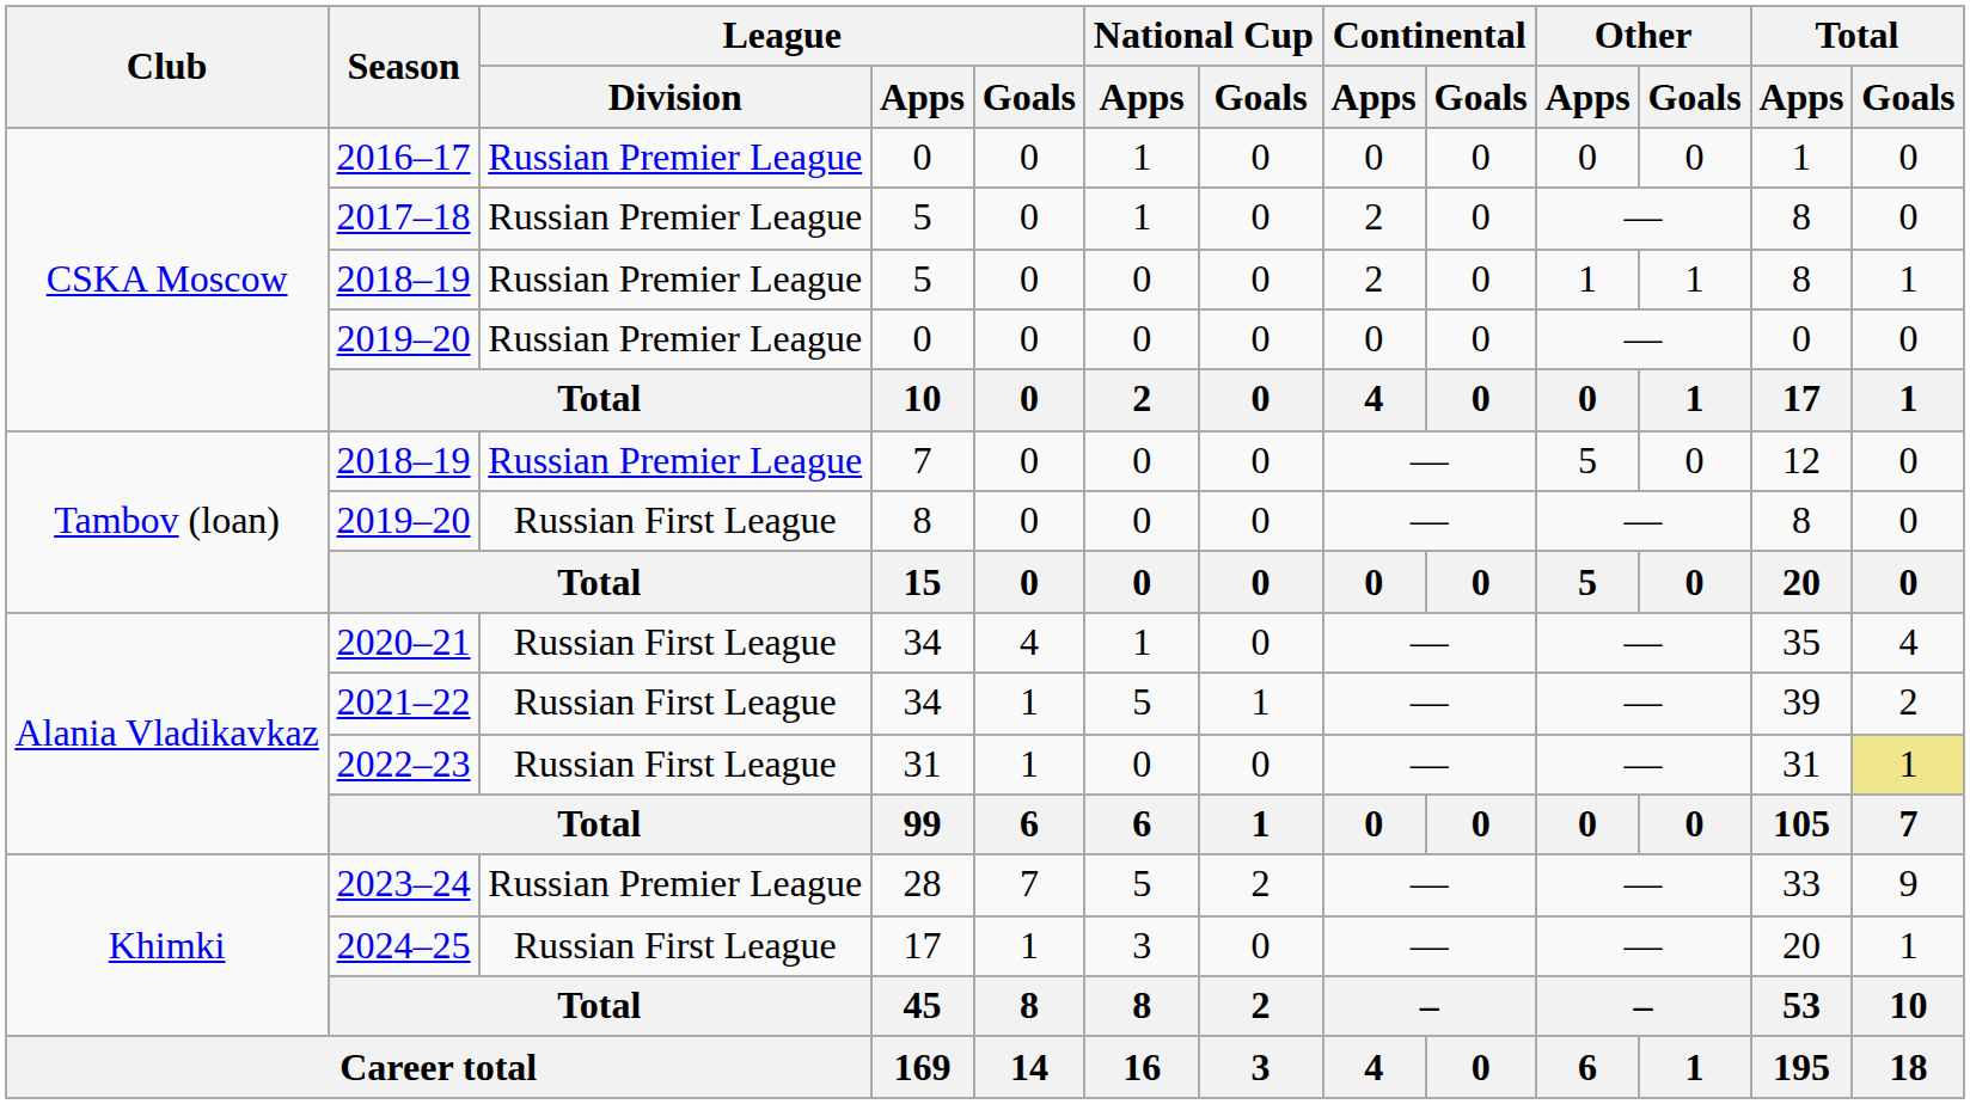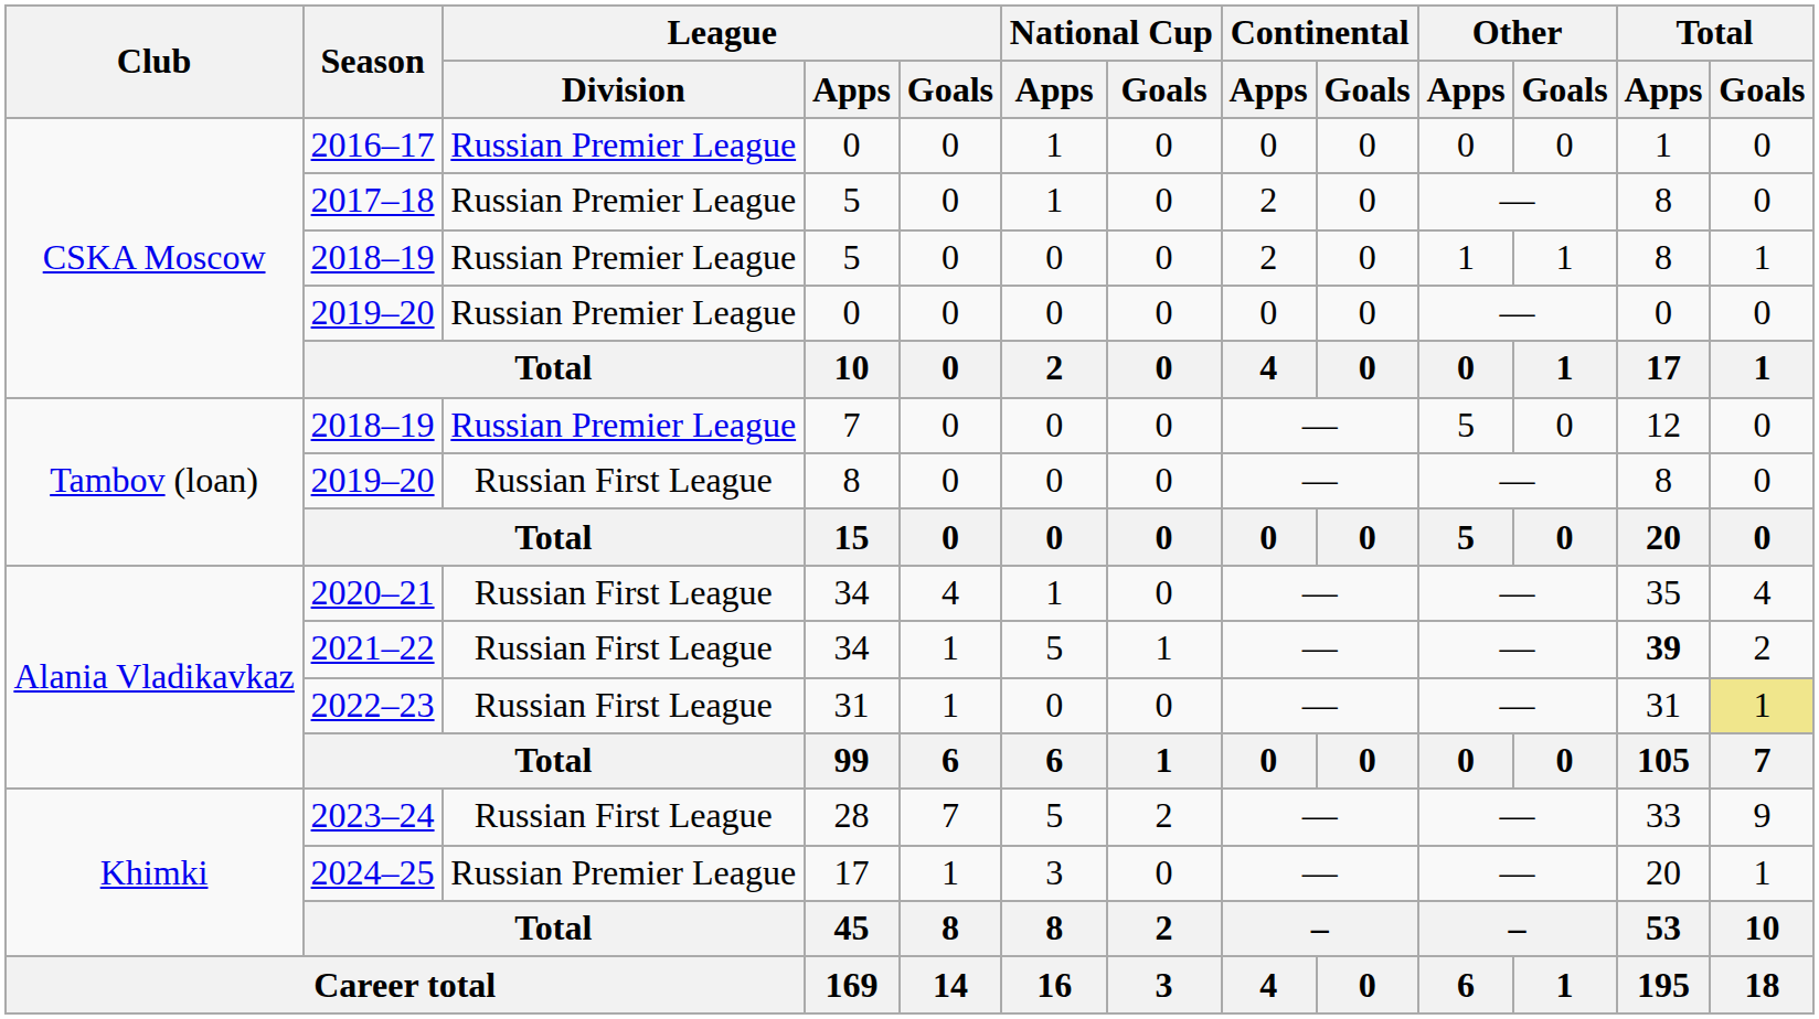 <table class="wikitable" style="text-align: center;">
 <tr>
 <th rowspan="2">Club</th>
 <th rowspan="2">Season</th>
 <th colspan="3">League</th>
 <th colspan="2">National Cup</th>
 <th colspan="2">Continental</th>
 <th colspan="2">Other</th>
 <th colspan="2">Total</th>
 </tr>
 <tr>
 <th>Division</th>
 <th>Apps</th>
 <th>Goals</th>
 <th>Apps</th>
 <th>Goals</th>
 <th>Apps</th>
 <th>Goals</th>
 <th>Apps</th>
 <th>Goals</th>
 <th>Apps</th>
 <th>Goals</th>
 </tr>
 <tr>
 <td rowspan="5" valign="center"><a href='#'>CSKA Moscow</a></td>
 <td><a href='#'>2016–17</a></td>
 <td><a href='#'>Russian Premier League</a></td>
 <td>0</td>
 <td>0</td>
 <td>1</td>
 <td>0</td>
 <td>0</td>
 <td>0</td>
 <td>0</td>
 <td>0</td>
 <td>1</td>
 <td>0</td>
 </tr>
 <tr>
 <td><a href='#'>2017–18</a></td>
 <td>Russian Premier League</td>
 <td>5</td>
 <td>0</td>
 <td>1</td>
 <td>0</td>
 <td>2</td>
 <td>0</td>
 <td colspan="2">—</td>
 <td>8</td>
 <td>0</td>
 </tr>
 <tr>
 <td><a href='#'>2018–19</a></td>
 <td>Russian Premier League</td>
 <td>5</td>
 <td>0</td>
 <td>0</td>
 <td>0</td>
 <td>2</td>
 <td>0</td>
 <td>1</td>
 <td>1</td>
 <td>8</td>
 <td>1</td>
 </tr>
 <tr>
 <td><a href='#'>2019–20</a></td>
 <td>Russian Premier League</td>
 <td>0</td>
 <td>0</td>
 <td>0</td>
 <td>0</td>
 <td>0</td>
 <td>0</td>
 <td colspan="2">—</td>
 <td>0</td>
 <td>0</td>
 </tr>
 <tr>
 <th colspan="2">Total</th>
 <th>10</th>
 <th>0</th>
 <th>2</th>
 <th>0</th>
 <th>4</th>
 <th>0</th>
 <th>0</th>
 <th>1</th>
 <th>17</th>
 <th>1</th>
 </tr>
 <tr>
 <td rowspan="3"><a href='#'>Tambov</a> (loan)</td>
 <td><a href='#'>2018–19</a></td>
 <td><a href='#'>Russian Premier League</a></td>
 <td>7</td>
 <td>0</td>
 <td>0</td>
 <td>0</td>
 <td colspan="2">—</td>
 <td>5</td>
 <td>0</td>
 <td>12</td>
 <td>0</td>
 </tr>
 <tr>
 <td><a href='#'>2019–20</a></td>
 <td>Russian First League</td>
 <td>8</td>
 <td>0</td>
 <td>0</td>
 <td>0</td>
 <td colspan="2">—</td>
 <td colspan="2">—</td>
 <td>8</td>
 <td>0</td>
 </tr>
 <tr>
 <th colspan="2">Total</th>
 <th>15</th>
 <th>0</th>
 <th>0</th>
 <th>0</th>
 <th>0</th>
 <th>0</th>
 <th>5</th>
 <th>0</th>
 <th>20</th>
 <th>0</th>
 </tr>
 <tr>
 <td rowspan="4"><a href='#'>Alania Vladikavkaz</a></td>
 <td><a href='#'>2020–21</a></td>
 <td>Russian First League</td>
 <td>34</td>
 <td>4</td>
 <td>1</td>
 <td>0</td>
 <td colspan="2">—</td>
 <td colspan="2">—</td>
 <td>35</td>
 <td>4</td>
 </tr>
 <tr>
 <td><a href='#'>2021–22</a></td>
 <td>Russian First League</td>
 <td>34</td>
 <td>1</td>
 <td>5</td>
 <td>1</td>
 <td colspan="2">—</td>
 <td colspan="2">—</td>
-<td>39</td>
+<td><strong>39</strong></td>
 <td>2</td>
 </tr>
 <tr>
 <td><a href='#'>2022–23</a></td>
 <td>Russian First League</td>
 <td>31</td>
 <td>1</td>
 <td>0</td>
 <td>0</td>
 <td colspan="2">—</td>
 <td colspan="2">—</td>
 <td>31</td>
 <td style="background: khaki;">1</td>
 </tr>
 <tr>
 <th colspan="2">Total</th>
 <th>99</th>
 <th>6</th>
 <th>6</th>
 <th>1</th>
 <th>0</th>
 <th>0</th>
 <th>0</th>
 <th>0</th>
 <th>105</th>
 <th>7</th>
 </tr>
 <tr>
 <td rowspan="3"><a href='#'>Khimki</a></td>
 <td><a href='#'>2023–24</a></td>
-<td>Russian Premier League</td>
+<td>Russian First League</td>
 <td>28</td>
 <td>7</td>
 <td>5</td>
 <td>2</td>
 <td colspan="2">—</td>
 <td colspan="2">—</td>
 <td>33</td>
 <td>9</td>
 </tr>
 <tr>
 <td><a href='#'>2024–25</a></td>
-<td>Russian First League</td>
+<td>Russian Premier League</td>
 <td>17</td>
 <td>1</td>
 <td>3</td>
 <td>0</td>
 <td colspan="2">—</td>
 <td colspan="2">—</td>
 <td>20</td>
 <td>1</td>
 </tr>
 <tr>
 <th colspan="2">Total</th>
 <th>45</th>
 <th>8</th>
 <th>8</th>
 <th>2</th>
 <th colspan="2">–</th>
 <th colspan="2">–</th>
 <th>53</th>
 <th>10</th>
 </tr>
 <tr>
 <th colspan="3">Career total</th>
 <th>169</th>
 <th>14</th>
 <th>16</th>
 <th>3</th>
 <th>4</th>
 <th>0</th>
 <th>6</th>
 <th>1</th>
 <th>195</th>
 <th>18</th>
 </tr>
 </table>
